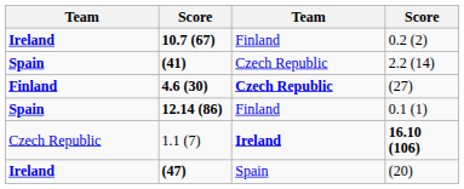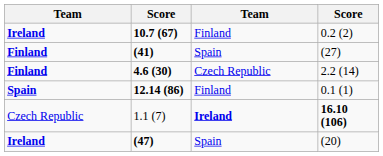 <table class="wikitable" width=500>
 <tr>
 <th width=25%>Team</th>
 <th width=12%>Score</th>
 <th width=25%>Team</th>
 <th width=12%>Score</th>
 </tr>
 <tr style="vertical-align: top;">
 <td> <strong><a href='#'>Ireland</a></strong></td>
 <td><strong>10.7 (67)</strong></td>
 <td> <a href='#'>Finland</a></td>
 <td>0.2 (2)</td>
 </tr>
 <tr>
-<td> <strong><a href='#'>Spain</a></strong></td>
+<td> <strong><a href='#'>Finland</a></strong></td>
 <td><strong>(41)</strong></td>
-<td> <a href='#'>Czech Republic</a></td>
-<td>2.2 (14)</td>
+<td> <a href='#'>Spain</a></td>
+<td>(27)</td>
 </tr>
 <tr>
 <td> <strong><a href='#'>Finland</a></strong></td>
 <td><strong>4.6 (30)</strong></td>
-<td><strong> <a href='#'>Czech Republic</a></strong></td>
-<td>(27)</td>
+<td> <a href='#'>Czech Republic</a></td>
+<td>2.2 (14)</td>
 </tr>
 <tr>
 <td> <strong><a href='#'>Spain</a></strong></td>
 <td><strong>12.14 (86)</strong></td>
 <td> <a href='#'>Finland</a></td>
 <td>0.1 (1)</td>
 </tr>
 <tr>
 <td> <a href='#'>Czech Republic</a></td>
 <td>1.1 (7)</td>
 <td> <strong><a href='#'>Ireland</a></strong></td>
 <td><strong>16.10 (106)</strong></td>
 </tr>
 <tr>
 <td> <strong><a href='#'>Ireland</a></strong></td>
 <td><strong>(47)</strong></td>
 <td> <a href='#'>Spain</a></td>
 <td>(20)</td>
 </tr>
 </table>
